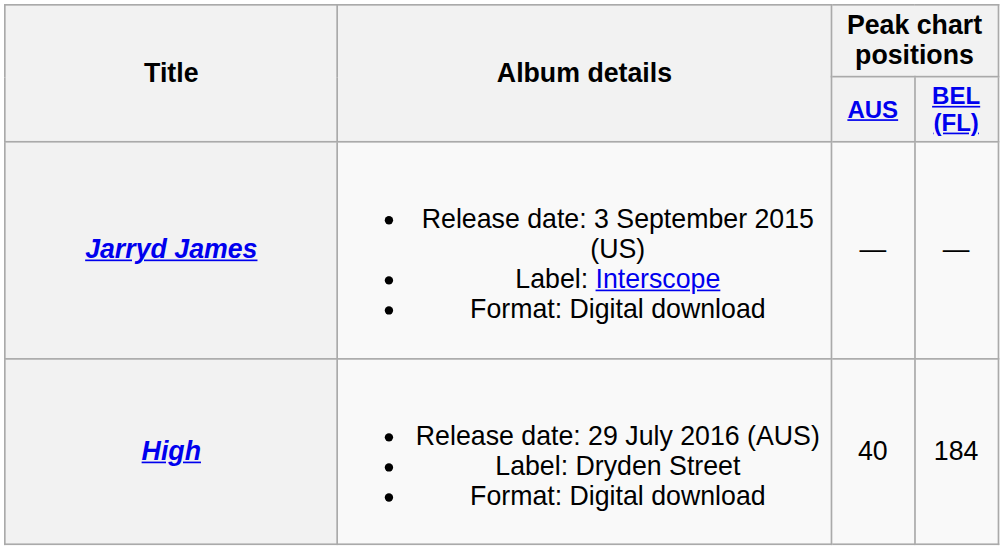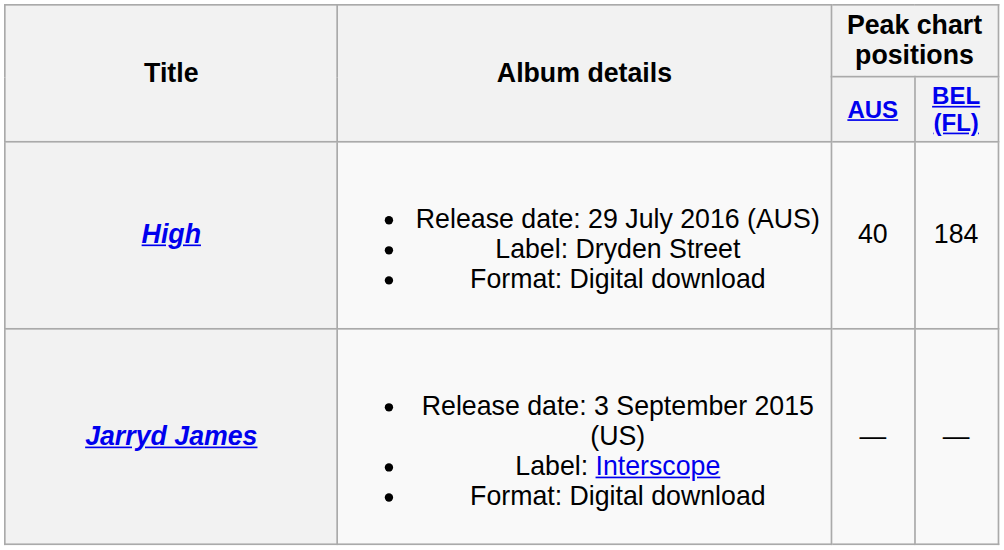 <table class="wikitable plainrowheaders" style="text-align:center;">
 <tr>
 <th style="width:12em;" rowspan="2">Title</th>
 <th style="width:18em;" rowspan="2">Album details</th>
 <th scope="col" colspan="2">Peak chart positions</th>
 </tr>
 <tr>
 <th scope="col" style="width:3em;font-size:90%;"><a href='#'>AUS</a><br></th>
 <th scope="col" style="width:3em;font-size:90%;"><a href='#'>BEL<br> (FL)</a><br></th>
 </tr>
 <tr>
+<th scope="row"><em><a href='#'>High</a></em></th>
+<td><br><ul><li>Release date: 29 July 2016 (AUS)</li><li>Label: Dryden Street</li><li>Format: Digital download</li></ul></td>
+<td>40</td>
+<td>184</td>
+</tr>
+<tr>
 <th scope="row"><em><a href='#'>Jarryd James</a></em></th>
 <td><br><ul><li>Release date: 3 September 2015 (US)</li><li>Label: <a href='#'>Interscope</a></li><li>Format: Digital download</li></ul></td>
 <td>—</td>
 <td>—</td>
 </tr>
-<tr>
-<th scope="row"><em><a href='#'>High</a></em></th>
-<td><br><ul><li>Release date: 29 July 2016 (AUS)</li><li>Label: Dryden Street</li><li>Format: Digital download</li></ul></td>
-<td>40</td>
-<td>184</td>
-</tr>
 </table>
